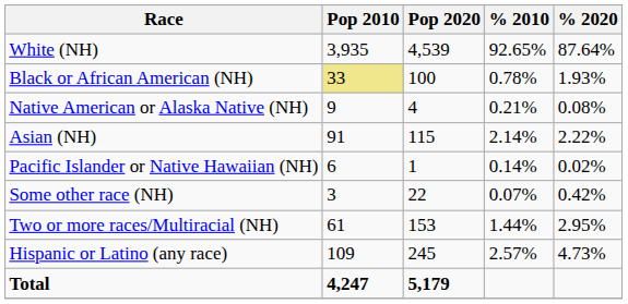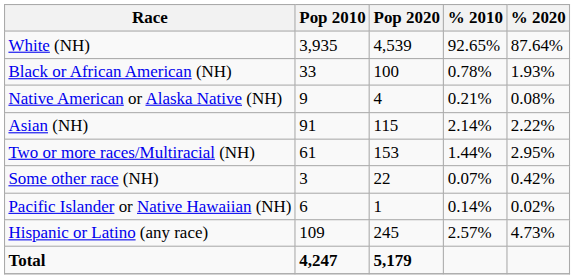 <table class="wikitable">
 <tr>
 <th>Race</th>
 <th>Pop 2010</th>
 <th>Pop 2020</th>
 <th>% 2010</th>
 <th>% 2020</th>
 </tr>
 <tr>
 <td><a href='#'>White</a> (NH)</td>
 <td>3,935</td>
 <td>4,539</td>
 <td>92.65%</td>
 <td>87.64%</td>
 </tr>
 <tr>
 <td><a href='#'>Black or African American</a> (NH)</td>
-<td style="background: khaki;">33</td>
+<td>33</td>
 <td>100</td>
 <td>0.78%</td>
 <td>1.93%</td>
 </tr>
 <tr>
 <td><a href='#'>Native American</a> or <a href='#'>Alaska Native</a> (NH)</td>
 <td>9</td>
 <td>4</td>
 <td>0.21%</td>
 <td>0.08%</td>
 </tr>
 <tr>
 <td><a href='#'>Asian</a> (NH)</td>
 <td>91</td>
 <td>115</td>
 <td>2.14%</td>
 <td>2.22%</td>
 </tr>
 <tr>
-<td><a href='#'>Pacific Islander</a> or <a href='#'>Native Hawaiian</a> (NH)</td>
-<td>6</td>
-<td>1</td>
-<td>0.14%</td>
-<td>0.02%</td>
+<td><a href='#'>Two or more races/Multiracial</a> (NH)</td>
+<td>61</td>
+<td>153</td>
+<td>1.44%</td>
+<td>2.95%</td>
 </tr>
 <tr>
 <td><a href='#'>Some other race</a> (NH)</td>
 <td>3</td>
 <td>22</td>
 <td>0.07%</td>
 <td>0.42%</td>
 </tr>
 <tr>
-<td><a href='#'>Two or more races/Multiracial</a> (NH)</td>
-<td>61</td>
-<td>153</td>
-<td>1.44%</td>
-<td>2.95%</td>
+<td><a href='#'>Pacific Islander</a> or <a href='#'>Native Hawaiian</a> (NH)</td>
+<td>6</td>
+<td>1</td>
+<td>0.14%</td>
+<td>0.02%</td>
 </tr>
 <tr>
 <td><a href='#'>Hispanic or Latino</a> (any race)</td>
 <td>109</td>
 <td>245</td>
 <td>2.57%</td>
 <td>4.73%</td>
 </tr>
 <tr>
 <td><strong>Total</strong></td>
 <td><strong>4,247</strong></td>
 <td><strong>5,179</strong></td>
 <td></td>
 <td></td>
 </tr>
 <tr>
 </tr>
 </table>
